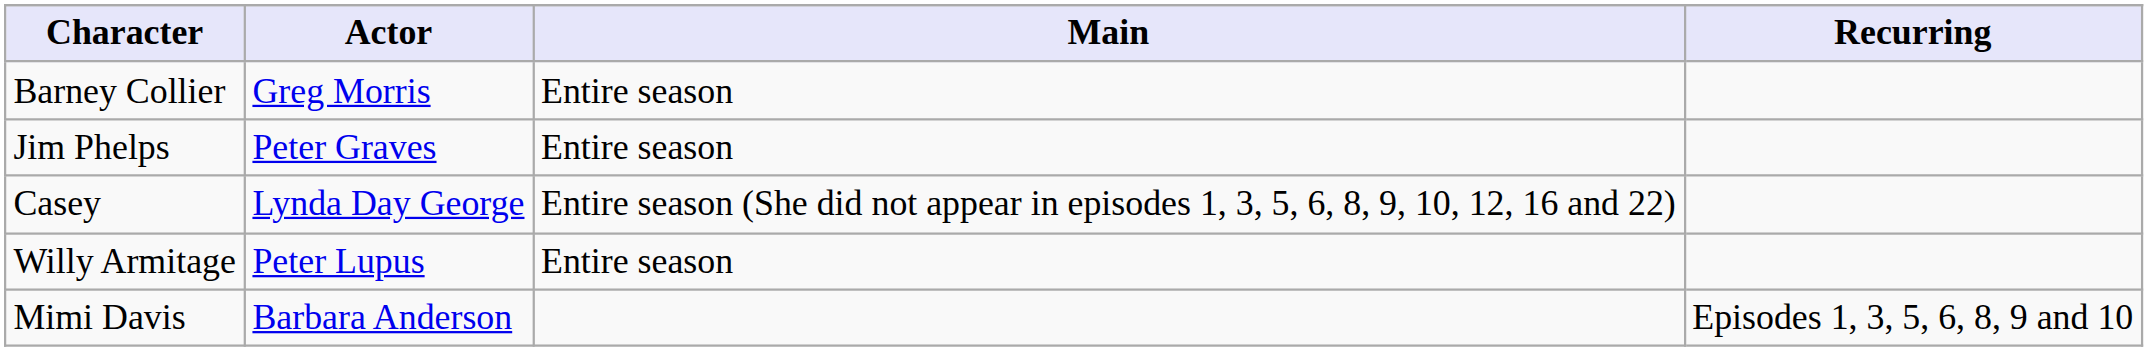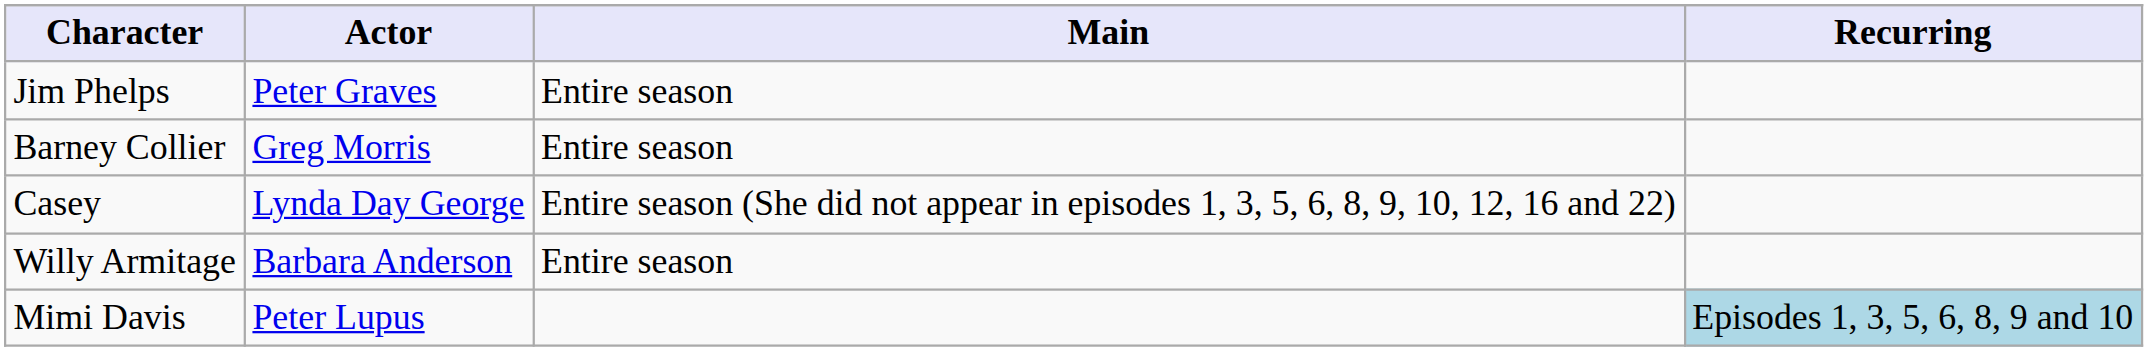 <table class="wikitable">
 <tr>
 </tr>
 <tr style="background:Lavender; text-align:center;">
 <td><strong>Character</strong></td>
 <td><strong>Actor</strong></td>
 <td><strong>Main</strong></td>
 <td><strong>Recurring</strong></td>
 </tr>
 <tr>
-<td>Barney Collier</td>
-<td><a href='#'>Greg Morris</a></td>
+<td>Jim Phelps</td>
+<td><a href='#'>Peter Graves</a></td>
 <td>Entire season</td>
 <td></td>
 </tr>
 <tr>
-<td>Jim Phelps</td>
-<td><a href='#'>Peter Graves</a></td>
+<td>Barney Collier</td>
+<td><a href='#'>Greg Morris</a></td>
 <td>Entire season</td>
 <td></td>
 </tr>
 <tr>
 <td>Casey</td>
 <td><a href='#'>Lynda Day George</a></td>
 <td>Entire season (She did not appear in episodes 1, 3, 5, 6, 8, 9, 10, 12, 16 and 22)</td>
 <td></td>
 </tr>
 <tr>
 <td>Willy Armitage</td>
-<td><a href='#'>Peter Lupus</a></td>
+<td><a href='#'>Barbara Anderson</a></td>
 <td>Entire season</td>
 <td></td>
 </tr>
 <tr>
 <td>Mimi Davis</td>
-<td><a href='#'>Barbara Anderson</a></td>
+<td><a href='#'>Peter Lupus</a></td>
 <td></td>
-<td>Episodes 1, 3, 5, 6, 8, 9 and 10</td>
+<td style="background: lightblue;">Episodes 1, 3, 5, 6, 8, 9 and 10</td>
 </tr>
 </table>
